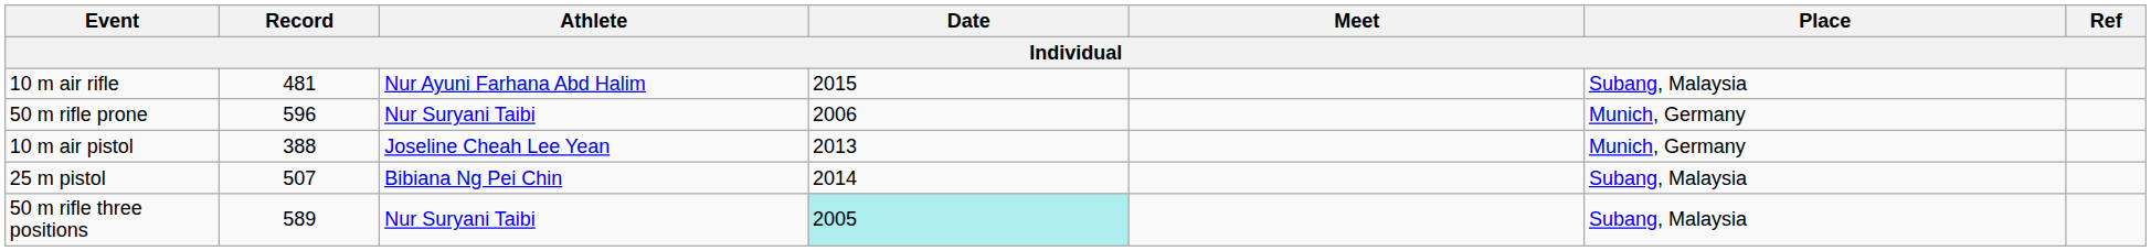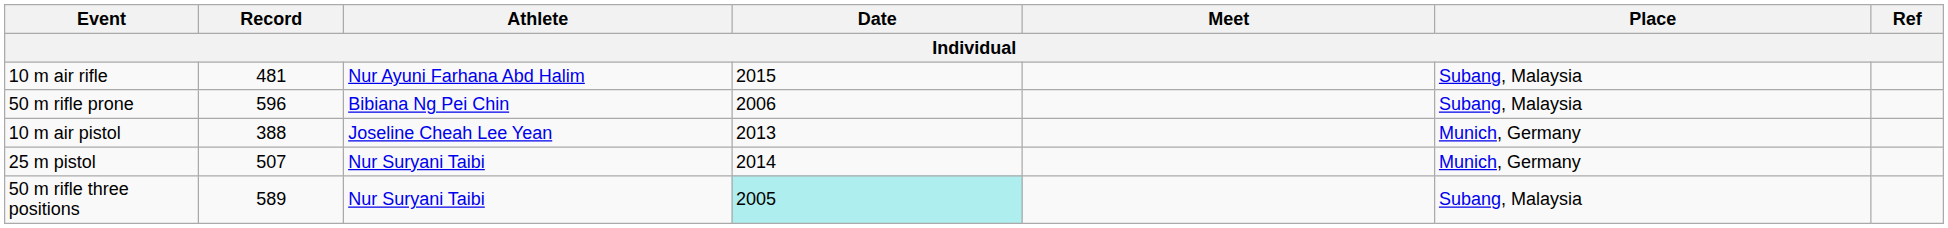 <table class="wikitable" style="font-size:90%; width: 98%;">
 <tr>
 <th width=8%>Event</th>
 <th width=6%>Record</th>
 <th width=16%>Athlete</th>
 <th width=12%>Date</th>
 <th width=17%>Meet</th>
 <th width=18%>Place</th>
 <th width=3%>Ref</th>
 </tr>
 <tr bgcolor="#DDDDDD">
 <th colspan="8">Individual</th>
 </tr>
 <tr>
 <td>10 m air rifle</td>
 <td align=center>481</td>
 <td><a href='#'>Nur Ayuni Farhana Abd Halim</a></td>
 <td>2015</td>
 <td></td>
 <td> <a href='#'>Subang</a>, Malaysia</td>
 <td></td>
 </tr>
 <tr>
 <td>50 m rifle prone</td>
 <td align=center>596</td>
-<td><a href='#'>Nur Suryani Taibi</a></td>
+<td><a href='#'>Bibiana Ng Pei Chin</a></td>
 <td>2006</td>
 <td></td>
-<td> <a href='#'>Munich</a>, Germany</td>
+<td> <a href='#'>Subang</a>, Malaysia</td>
 <td></td>
 </tr>
 <tr>
 <td>10 m air pistol</td>
 <td align=center>388</td>
 <td><a href='#'>Joseline Cheah Lee Yean</a></td>
 <td>2013</td>
 <td></td>
 <td> <a href='#'>Munich</a>, Germany</td>
 <td></td>
 </tr>
 <tr>
 <td>25 m pistol</td>
 <td align=center>507</td>
-<td><a href='#'>Bibiana Ng Pei Chin</a></td>
+<td><a href='#'>Nur Suryani Taibi</a></td>
 <td>2014</td>
 <td></td>
-<td> <a href='#'>Subang</a>, Malaysia</td>
+<td> <a href='#'>Munich</a>, Germany</td>
 <td></td>
 </tr>
 <tr>
 <td>50 m rifle three positions</td>
 <td align=center>589</td>
 <td><a href='#'>Nur Suryani Taibi</a></td>
 <td style="background: paleturquoise;">2005</td>
 <td></td>
 <td> <a href='#'>Subang</a>, Malaysia</td>
 <td></td>
 </tr>
 </table>
